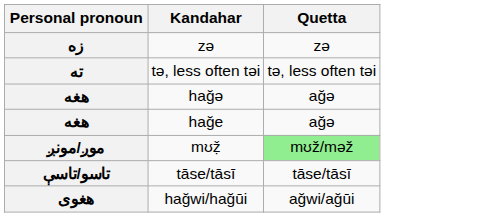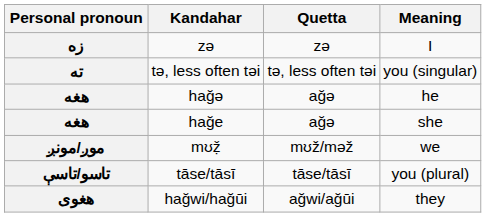 <table class="wikitable" align="center">
 <tr>
 <th style="padding:5px;">Personal pronoun</th>
 <th align = "center">Kandahar</th>
 <th align = "center">Quetta</th>
+<th align = "center">Meaning</th>
 </tr>
 <tr>
 <th align = "left">زه</th>
 <td align = "center">zə</td>
 <td align = "center">zə</td>
+<td align = "center">I</td>
 </tr>
 <tr>
 <th align = "left">ته</th>
 <td align = "center">tə, less often təi</td>
 <td align = "center">tə, less often təi</td>
+<td align = "center">you (singular)</td>
 </tr>
 <tr>
 <th align = "left">هغه</th>
 <td align = "center">hağə</td>
 <td align = "center">ağə</td>
+<td align = "center">he</td>
 </tr>
 <tr>
 <th align = "left">هغه</th>
 <td align = "center">hağe</td>
 <td align = "center">ağə</td>
+<td align = "center">she</td>
 </tr>
 <tr>
 <th align = "left">موږ/مونږ</th>
 <td align = "center">mʊẓ̌</td>
-<td align = "center" style="background: lightgreen;">mʊž/məž</td>
+<td align = "center">mʊž/məž</td>
+<td align = "center">we</td>
 </tr>
 <tr>
 <th align = "left">تاسو/تاسې</th>
 <td align = "center">tāse/tāsī</td>
 <td align = "center">tāse/tāsī</td>
+<td align = "center">you (plural)</td>
 </tr>
 <tr>
 <th align = "left">هغوی</th>
 <td align = "center">hağwi/hağūi</td>
 <td align = "center">ağwi/ağūi</td>
+<td align = "center">they</td>
 </tr>
 </table>
